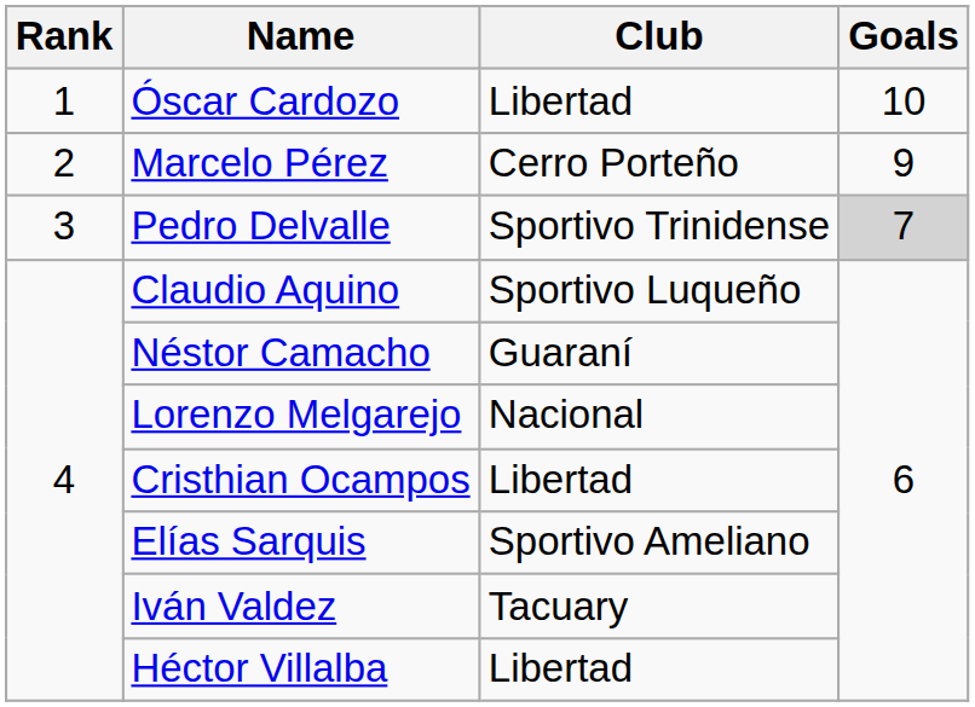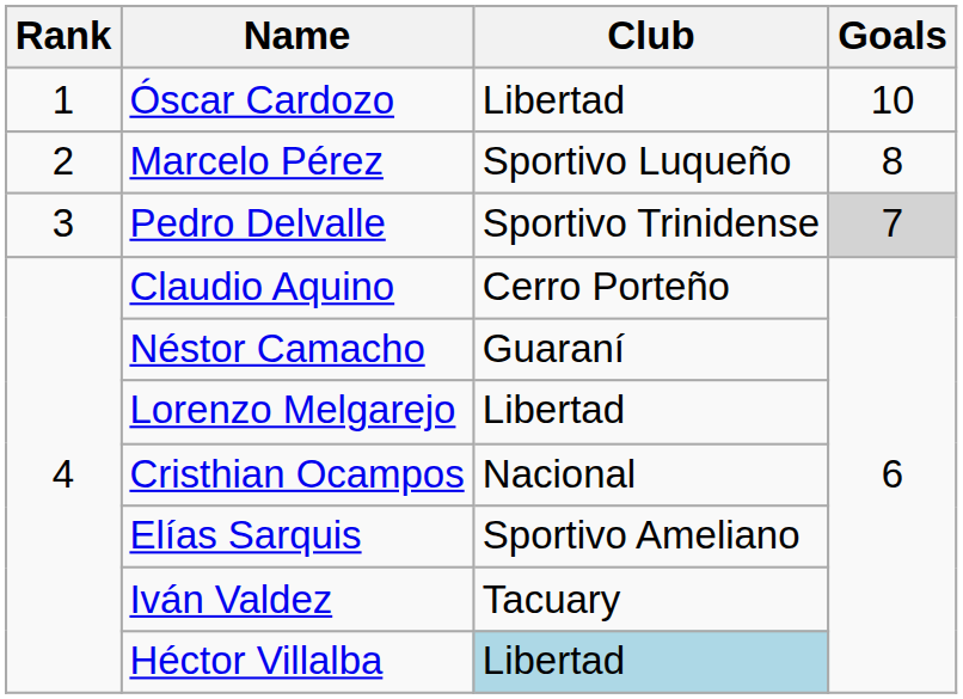 <table class="wikitable" border="1">
 <tr>
 <th>Rank</th>
 <th>Name</th>
 <th>Club</th>
 <th>Goals</th>
 </tr>
 <tr>
 <td align=center>1</td>
 <td> <a href='#'>Óscar Cardozo</a></td>
 <td>Libertad</td>
 <td align=center>10</td>
 </tr>
 <tr>
 <td align=center>2</td>
 <td> <a href='#'>Marcelo Pérez</a></td>
-<td>Cerro Porteño</td>
-<td align=center>9</td>
+<td>Sportivo Luqueño</td>
+<td align=center>8</td>
 </tr>
 <tr>
 <td align=center>3</td>
 <td> <a href='#'>Pedro Delvalle</a></td>
 <td>Sportivo Trinidense</td>
 <td align=center style="background: lightgrey;">7</td>
 </tr>
 <tr>
 <td rowspan=7 align=center>4</td>
 <td> <a href='#'>Claudio Aquino</a></td>
-<td>Sportivo Luqueño</td>
+<td>Cerro Porteño</td>
 <td rowspan=7 align=center>6</td>
 </tr>
 <tr>
 <td> <a href='#'>Néstor Camacho</a></td>
 <td>Guaraní</td>
 </tr>
 <tr>
 <td> <a href='#'>Lorenzo Melgarejo</a></td>
-<td>Nacional</td>
+<td>Libertad</td>
 </tr>
 <tr>
 <td> <a href='#'>Cristhian Ocampos</a></td>
-<td>Libertad</td>
+<td>Nacional</td>
 </tr>
 <tr>
 <td> <a href='#'>Elías Sarquis</a></td>
 <td>Sportivo Ameliano</td>
 </tr>
 <tr>
 <td> <a href='#'>Iván Valdez</a></td>
 <td>Tacuary</td>
 </tr>
 <tr>
 <td> <a href='#'>Héctor Villalba</a></td>
-<td>Libertad</td>
+<td style="background: lightblue;">Libertad</td>
 </tr>
 </table>
